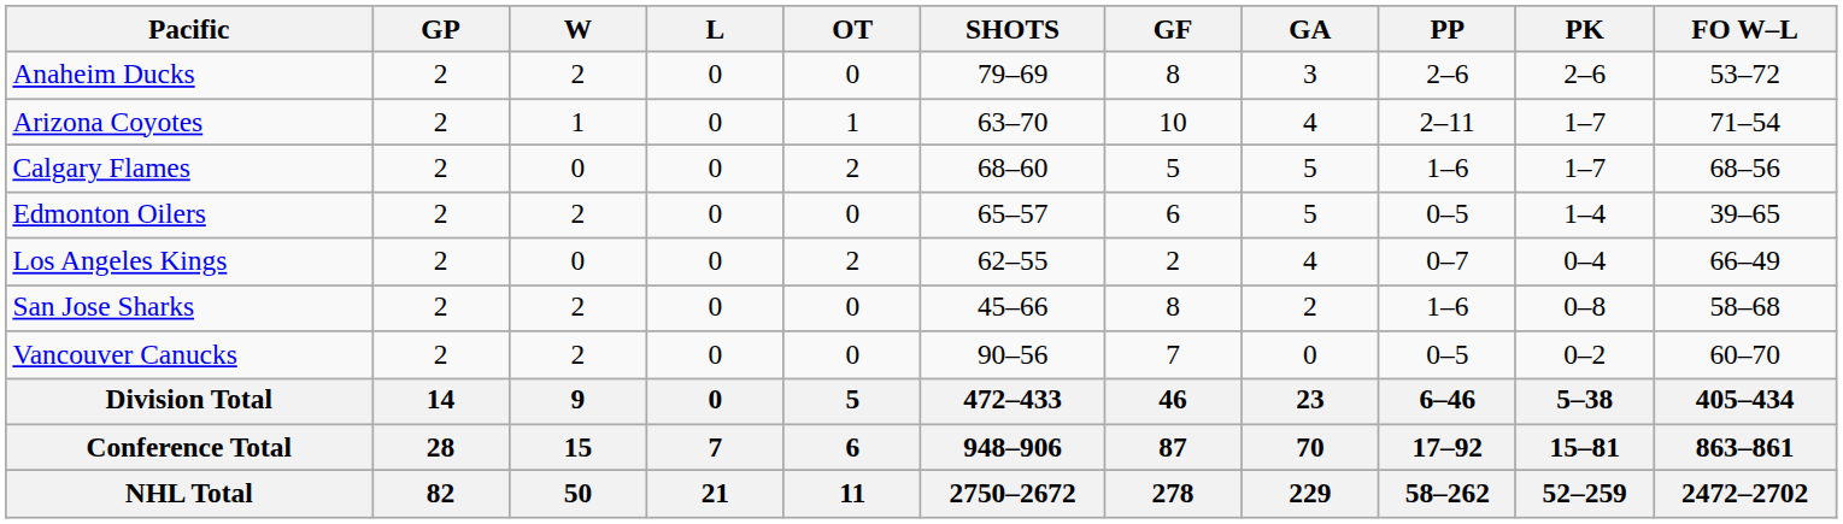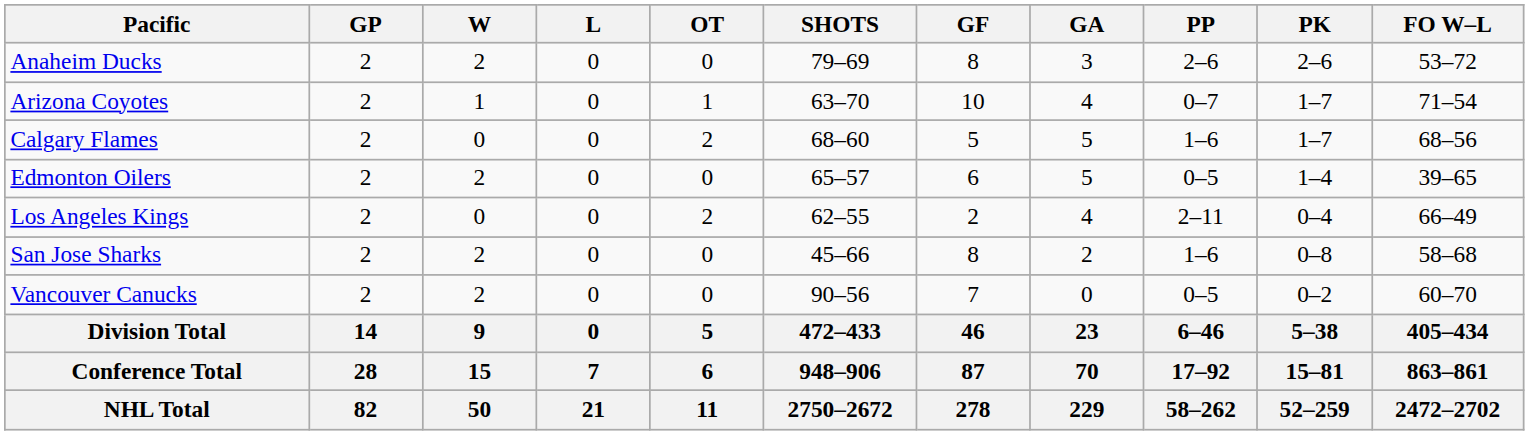 <table class="wikitable" style="text-align:center; width:65em; font-size:85%;">
 <tr>
 <th width="20%">Pacific</th>
 <th width="7.5%">GP</th>
 <th width="7.5%">W</th>
 <th width="7.5%">L</th>
 <th width="7.5%">OT</th>
 <th width="10%">SHOTS</th>
 <th width="7.5%">GF</th>
 <th width="7.5%">GA</th>
 <th width="7.5%">PP</th>
 <th width="7.5%">PK</th>
 <th width="10%">FO W–L</th>
 </tr>
 <tr>
 <td align=left><a href='#'>Anaheim Ducks</a></td>
 <td>2</td>
 <td>2</td>
 <td>0</td>
 <td>0</td>
 <td>79–69</td>
 <td>8</td>
 <td>3</td>
 <td>2–6</td>
 <td>2–6</td>
 <td>53–72</td>
 </tr>
 <tr>
 <td align=left><a href='#'>Arizona Coyotes</a></td>
 <td>2</td>
 <td>1</td>
 <td>0</td>
 <td>1</td>
 <td>63–70</td>
 <td>10</td>
 <td>4</td>
-<td>2–11</td>
+<td>0–7</td>
 <td>1–7</td>
 <td>71–54</td>
 </tr>
 <tr>
 <td align=left><a href='#'>Calgary Flames</a></td>
 <td>2</td>
 <td>0</td>
 <td>0</td>
 <td>2</td>
 <td>68–60</td>
 <td>5</td>
 <td>5</td>
 <td>1–6</td>
 <td>1–7</td>
 <td>68–56</td>
 </tr>
 <tr>
 <td align=left><a href='#'>Edmonton Oilers</a></td>
 <td>2</td>
 <td>2</td>
 <td>0</td>
 <td>0</td>
 <td>65–57</td>
 <td>6</td>
 <td>5</td>
 <td>0–5</td>
 <td>1–4</td>
 <td>39–65</td>
 </tr>
 <tr>
 <td align=left><a href='#'>Los Angeles Kings</a></td>
 <td>2</td>
 <td>0</td>
 <td>0</td>
 <td>2</td>
 <td>62–55</td>
 <td>2</td>
 <td>4</td>
-<td>0–7</td>
+<td>2–11</td>
 <td>0–4</td>
 <td>66–49</td>
 </tr>
 <tr>
 <td align=left><a href='#'>San Jose Sharks</a></td>
 <td>2</td>
 <td>2</td>
 <td>0</td>
 <td>0</td>
 <td>45–66</td>
 <td>8</td>
 <td>2</td>
 <td>1–6</td>
 <td>0–8</td>
 <td>58–68</td>
 </tr>
 <tr>
 <td align=left><a href='#'>Vancouver Canucks</a></td>
 <td>2</td>
 <td>2</td>
 <td>0</td>
 <td>0</td>
 <td>90–56</td>
 <td>7</td>
 <td>0</td>
 <td>0–5</td>
 <td>0–2</td>
 <td>60–70</td>
 </tr>
 <tr>
 <th>Division Total</th>
 <th>14</th>
 <th>9</th>
 <th>0</th>
 <th>5</th>
 <th>472–433</th>
 <th>46</th>
 <th>23</th>
 <th>6–46</th>
 <th>5–38</th>
 <th>405–434</th>
 </tr>
 <tr>
 <th>Conference Total</th>
 <th>28</th>
 <th>15</th>
 <th>7</th>
 <th>6</th>
 <th>948–906</th>
 <th>87</th>
 <th>70</th>
 <th>17–92</th>
 <th>15–81</th>
 <th>863–861</th>
 </tr>
 <tr>
 <th>NHL Total</th>
 <th>82</th>
 <th>50</th>
 <th>21</th>
 <th>11</th>
 <th>2750–2672</th>
 <th>278</th>
 <th>229</th>
 <th>58–262</th>
 <th>52–259</th>
 <th>2472–2702</th>
 </tr>
 </table>
